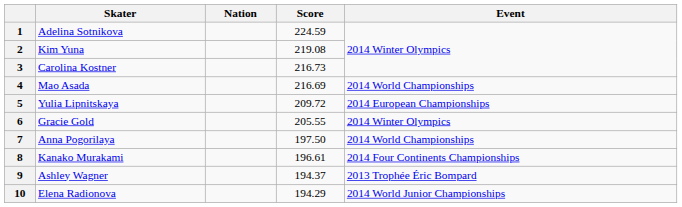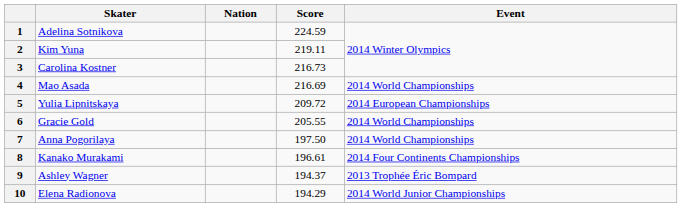 <table class="wikitable sortable" style="text-align:left; width:75%">
 <tr>
 <th scope="col"></th>
 <th scope="col">Skater</th>
 <th scope="col">Nation</th>
 <th scope="col">Score</th>
 <th scope="col">Event</th>
 </tr>
 <tr>
 <th scope="row">1</th>
 <td><a href='#'>Adelina Sotnikova</a></td>
 <td></td>
 <td align=center>224.59</td>
 <td rowspan="3"><a href='#'>2014 Winter Olympics</a></td>
 </tr>
 <tr>
 <th scope="row">2</th>
 <td><a href='#'>Kim Yuna</a></td>
 <td></td>
-<td align=center>219.08</td>
+<td align=center>219.11</td>
 </tr>
 <tr>
 <th scope="row">3</th>
 <td><a href='#'>Carolina Kostner</a></td>
 <td></td>
 <td align=center>216.73</td>
 </tr>
 <tr>
 <th scope="row">4</th>
 <td><a href='#'>Mao Asada</a></td>
 <td></td>
 <td align=center>216.69</td>
 <td><a href='#'>2014 World Championships</a></td>
 </tr>
 <tr>
 <th scope="row">5</th>
 <td><a href='#'>Yulia Lipnitskaya</a></td>
 <td></td>
 <td align=center>209.72</td>
 <td><a href='#'>2014 European Championships</a></td>
 </tr>
 <tr>
 <th scope="row">6</th>
 <td><a href='#'>Gracie Gold</a></td>
 <td></td>
 <td align=center>205.55</td>
-<td><a href='#'>2014 Winter Olympics</a></td>
+<td><a href='#'>2014 World Championships</a></td>
 </tr>
 <tr>
 <th scope="row">7</th>
 <td><a href='#'>Anna Pogorilaya</a></td>
 <td></td>
 <td align=center>197.50</td>
 <td><a href='#'>2014 World Championships</a></td>
 </tr>
 <tr>
 <th scope="row">8</th>
 <td><a href='#'>Kanako Murakami</a></td>
 <td></td>
 <td align=center>196.61</td>
 <td><a href='#'>2014 Four Continents Championships</a></td>
 </tr>
 <tr>
 <th scope="row">9</th>
 <td><a href='#'>Ashley Wagner</a></td>
 <td></td>
 <td align=center>194.37</td>
 <td><a href='#'>2013 Trophée Éric Bompard</a></td>
 </tr>
 <tr>
 <th scope="row">10</th>
 <td><a href='#'>Elena Radionova</a></td>
 <td></td>
 <td align=center>194.29</td>
 <td><a href='#'>2014 World Junior Championships</a></td>
 </tr>
 </table>
